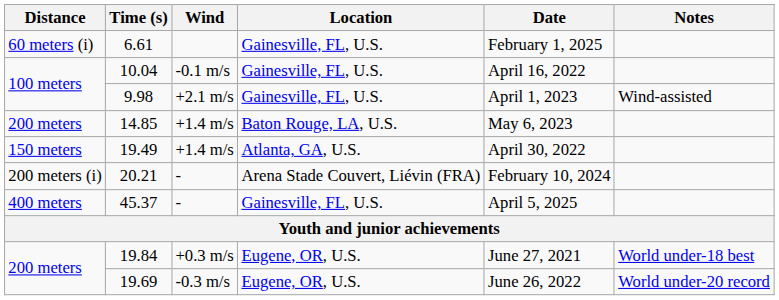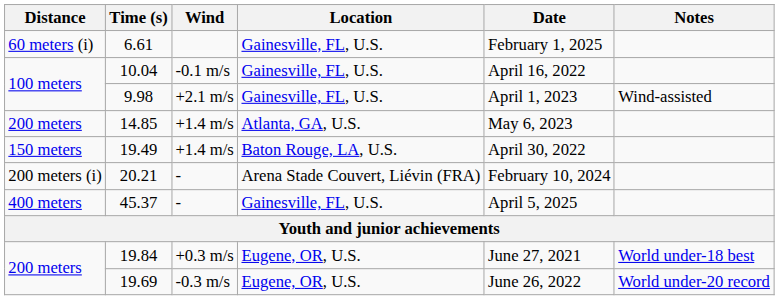 <table class="wikitable">
 <tr>
 <th>Distance</th>
 <th>Time (s)</th>
 <th>Wind</th>
 <th>Location</th>
 <th>Date</th>
 <th>Notes</th>
 </tr>
 <tr>
 <td><a href='#'>60 meters</a> (i)</td>
 <td style="text-align:center;">6.61</td>
 <td></td>
 <td><a href='#'>Gainesville, FL</a>, U.S.</td>
 <td>February 1, 2025</td>
 <td></td>
 </tr>
 <tr>
 <td rowspan=2><a href='#'>100 meters</a></td>
 <td style="text-align:center;">10.04</td>
 <td>-0.1 m/s</td>
 <td><a href='#'>Gainesville, FL</a>, U.S.</td>
 <td>April 16, 2022</td>
 <td></td>
 </tr>
 <tr>
 <td style="text-align:center;">9.98 </td>
 <td>+2.1 m/s</td>
 <td><a href='#'>Gainesville, FL</a>, U.S.</td>
 <td>April 1, 2023</td>
 <td>Wind-assisted</td>
 </tr>
 <tr>
 <td><a href='#'>200 meters</a></td>
 <td style="text-align:center;">14.85</td>
 <td>+1.4 m/s</td>
-<td><a href='#'>Baton Rouge, LA</a>, U.S.</td>
+<td><a href='#'>Atlanta, GA</a>, U.S.</td>
 <td>May 6, 2023</td>
 </tr>
 <tr>
 <td><a href='#'>150 meters</a></td>
 <td style="text-align:center;">19.49</td>
 <td>+1.4 m/s</td>
-<td><a href='#'>Atlanta, GA</a>, U.S.</td>
+<td><a href='#'>Baton Rouge, LA</a>, U.S.</td>
 <td>April 30, 2022</td>
 <td></td>
 </tr>
 <tr>
 <td>200 meters (i)</td>
 <td style="text-align:center;">20.21</td>
 <td>-</td>
 <td>Arena Stade Couvert, Liévin (FRA)</td>
 <td>February 10, 2024</td>
 <td></td>
 </tr>
 <tr>
 <td><a href='#'>400 meters</a></td>
 <td style="text-align:center;">45.37</td>
 <td>-</td>
 <td><a href='#'>Gainesville, FL</a>, U.S.</td>
 <td>April 5, 2025</td>
 <td></td>
 </tr>
 <tr>
 <th colspan=6>Youth and junior achievements</th>
 </tr>
 <tr>
 <td rowspan=2><a href='#'>200 meters</a></td>
 <td style="text-align:center;">19.84</td>
 <td>+0.3 m/s</td>
 <td><a href='#'>Eugene, OR</a>, U.S.</td>
 <td>June 27, 2021</td>
 <td><a href='#'>World under-18 best</a></td>
 </tr>
 <tr>
 <td style="text-align:center;">19.69</td>
 <td>-0.3 m/s</td>
 <td><a href='#'>Eugene, OR</a>, U.S.</td>
 <td>June 26, 2022</td>
 <td><a href='#'>World under-20 record</a></td>
 </tr>
 </table>
